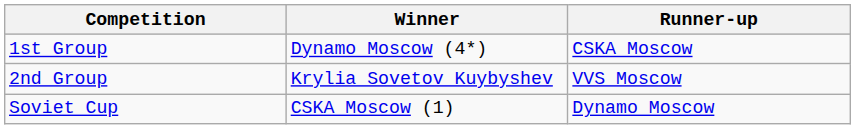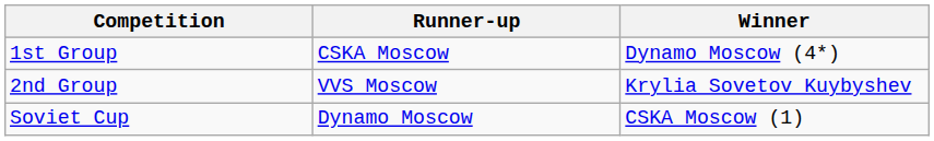 <table class="wikitable">
 <tr>
 <th style="width:15em">Competition</th>
+<th style="width:15em">Runner-up</th>
 <th style="width:15em">Winner</th>
-<th style="width:15em">Runner-up</th>
 </tr>
 <tr>
 <td><a href='#'>1st Group</a></td>
+<td><a href='#'>CSKA Moscow</a></td>
 <td><a href='#'>Dynamo Moscow</a> (4*)</td>
-<td><a href='#'>CSKA Moscow</a></td>
 </tr>
 <tr>
 <td><a href='#'>2nd Group</a></td>
+<td><a href='#'>VVS Moscow</a></td>
 <td><a href='#'>Krylia Sovetov Kuybyshev</a></td>
-<td><a href='#'>VVS Moscow</a></td>
 </tr>
 <tr>
 <td><a href='#'>Soviet Cup</a></td>
+<td><a href='#'>Dynamo Moscow</a></td>
 <td><a href='#'>CSKA Moscow</a> (1)</td>
-<td><a href='#'>Dynamo Moscow</a></td>
 </tr>
 </table>
